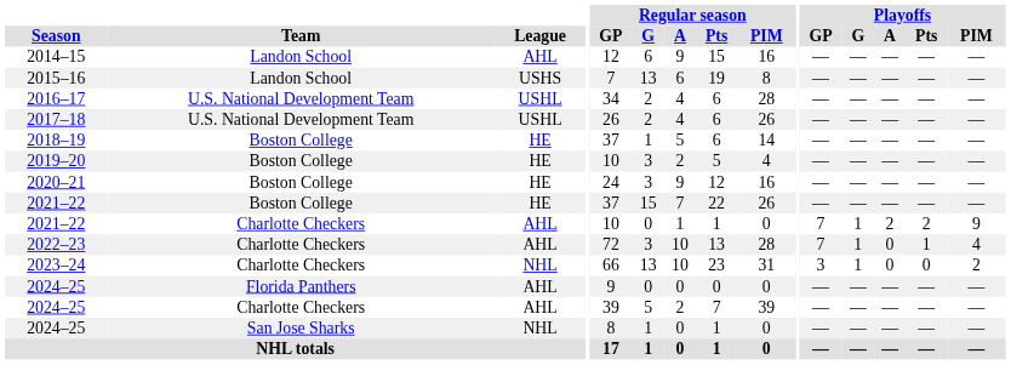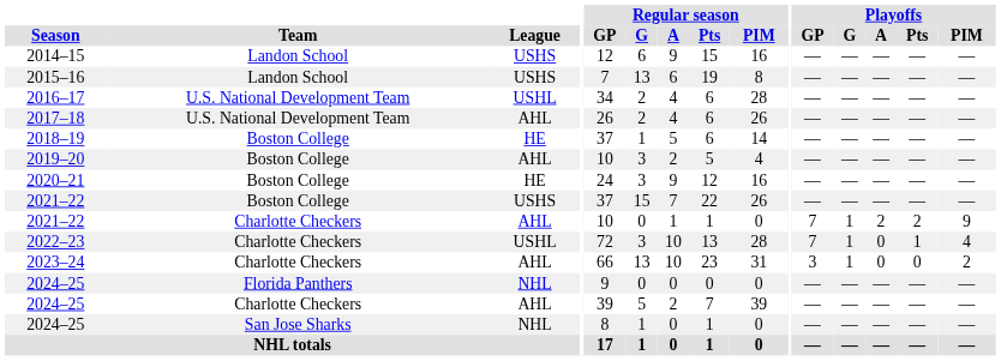 <table border="0" cellpadding="1" cellspacing="0" style="text-align:center; width:60em;">
 <tr bgcolor="#e0e0e0">
 <th colspan="3" bgcolor="#ffffff"></th>
 <th rowspan="99" bgcolor="#ffffff"></th>
 <th colspan="5"><a href='#'>Regular season</a></th>
 <th rowspan="99" bgcolor="#ffffff"></th>
 <th colspan="5"><a href='#'>Playoffs</a></th>
 </tr>
 <tr bgcolor="#e0e0e0">
 <th><a href='#'>Season</a></th>
 <th>Team</th>
 <th>League</th>
 <th>GP</th>
 <th><a href='#'>G</a></th>
 <th><a href='#'>A</a></th>
 <th><a href='#'>Pts</a></th>
 <th><a href='#'>PIM</a></th>
 <th>GP</th>
 <th>G</th>
 <th>A</th>
 <th>Pts</th>
 <th>PIM</th>
 </tr>
 <tr>
 <td>2014–15</td>
 <td><a href='#'>Landon School</a></td>
-<td><a href='#'>AHL</a></td>
+<td><a href='#'>USHS</a></td>
 <td>12</td>
 <td>6</td>
 <td>9</td>
 <td>15</td>
 <td>16</td>
 <td>—</td>
 <td>—</td>
 <td>—</td>
 <td>—</td>
 <td>—</td>
 </tr>
 <tr bgcolor="#f0f0f0">
 <td>2015–16</td>
 <td>Landon School</td>
 <td>USHS</td>
 <td>7</td>
 <td>13</td>
 <td>6</td>
 <td>19</td>
 <td>8</td>
 <td>—</td>
 <td>—</td>
 <td>—</td>
 <td>—</td>
 <td>—</td>
 </tr>
 <tr>
 <td><a href='#'>2016–17</a></td>
 <td><a href='#'>U.S. National Development Team</a></td>
 <td><a href='#'>USHL</a></td>
 <td>34</td>
 <td>2</td>
 <td>4</td>
 <td>6</td>
 <td>28</td>
 <td>—</td>
 <td>—</td>
 <td>—</td>
 <td>—</td>
 <td>—</td>
 </tr>
 <tr bgcolor="#f0f0f0">
 <td><a href='#'>2017–18</a></td>
 <td>U.S. National Development Team</td>
-<td>USHL</td>
+<td>AHL</td>
 <td>26</td>
 <td>2</td>
 <td>4</td>
 <td>6</td>
 <td>26</td>
 <td>—</td>
 <td>—</td>
 <td>—</td>
 <td>—</td>
 <td>—</td>
 </tr>
 <tr>
 <td><a href='#'>2018–19</a></td>
 <td><a href='#'>Boston College</a></td>
 <td><a href='#'>HE</a></td>
 <td>37</td>
 <td>1</td>
 <td>5</td>
 <td>6</td>
 <td>14</td>
 <td>—</td>
 <td>—</td>
 <td>—</td>
 <td>—</td>
 <td>—</td>
 </tr>
 <tr bgcolor="#f0f0f0">
 <td><a href='#'>2019–20</a></td>
 <td>Boston College</td>
-<td>HE</td>
+<td>AHL</td>
 <td>10</td>
 <td>3</td>
 <td>2</td>
 <td>5</td>
 <td>4</td>
 <td>—</td>
 <td>—</td>
 <td>—</td>
 <td>—</td>
 <td>—</td>
 </tr>
 <tr>
 <td><a href='#'>2020–21</a></td>
 <td>Boston College</td>
 <td>HE</td>
 <td>24</td>
 <td>3</td>
 <td>9</td>
 <td>12</td>
 <td>16</td>
 <td>—</td>
 <td>—</td>
 <td>—</td>
 <td>—</td>
 <td>—</td>
 </tr>
 <tr bgcolor="#f0f0f0">
 <td><a href='#'>2021–22</a></td>
 <td>Boston College</td>
-<td>HE</td>
+<td>USHS</td>
 <td>37</td>
 <td>15</td>
 <td>7</td>
 <td>22</td>
 <td>26</td>
 <td>—</td>
 <td>—</td>
 <td>—</td>
 <td>—</td>
 <td>—</td>
 </tr>
 <tr>
 <td><a href='#'>2021–22</a></td>
 <td><a href='#'>Charlotte Checkers</a></td>
 <td><a href='#'>AHL</a></td>
 <td>10</td>
 <td>0</td>
 <td>1</td>
 <td>1</td>
 <td>0</td>
 <td>7</td>
 <td>1</td>
 <td>2</td>
 <td>2</td>
 <td>9</td>
 </tr>
 <tr bgcolor="#f0f0f0">
 <td><a href='#'>2022–23</a></td>
 <td>Charlotte Checkers</td>
-<td>AHL</td>
+<td>USHL</td>
 <td>72</td>
 <td>3</td>
 <td>10</td>
 <td>13</td>
 <td>28</td>
 <td>7</td>
 <td>1</td>
 <td>0</td>
 <td>1</td>
 <td>4</td>
 </tr>
 <tr>
 <td><a href='#'>2023–24</a></td>
 <td>Charlotte Checkers</td>
-<td><a href='#'>NHL</a></td>
+<td>AHL</td>
 <td>66</td>
 <td>13</td>
 <td>10</td>
 <td>23</td>
 <td>31</td>
 <td>3</td>
 <td>1</td>
 <td>0</td>
 <td>0</td>
 <td>2</td>
 </tr>
 <tr bgcolor="#f0f0f0">
 <td><a href='#'>2024–25</a></td>
 <td><a href='#'>Florida Panthers</a></td>
-<td>AHL</td>
+<td><a href='#'>NHL</a></td>
 <td>9</td>
 <td>0</td>
 <td>0</td>
 <td>0</td>
 <td>0</td>
 <td>—</td>
 <td>—</td>
 <td>—</td>
 <td>—</td>
 <td>—</td>
 </tr>
 <tr>
 <td><a href='#'>2024–25</a></td>
 <td>Charlotte Checkers</td>
 <td>AHL</td>
 <td>39</td>
 <td>5</td>
 <td>2</td>
 <td>7</td>
 <td>39</td>
 <td>—</td>
 <td>—</td>
 <td>—</td>
 <td>—</td>
 <td>—</td>
 </tr>
 <tr bgcolor="#f0f0f0">
 <td>2024–25</td>
 <td><a href='#'>San Jose Sharks</a></td>
 <td>NHL</td>
 <td>8</td>
 <td>1</td>
 <td>0</td>
 <td>1</td>
 <td>0</td>
 <td>—</td>
 <td>—</td>
 <td>—</td>
 <td>—</td>
 <td>—</td>
 </tr>
 <tr bgcolor="#e0e0e0">
 <th colspan="3">NHL totals</th>
 <th>17</th>
 <th>1</th>
 <th>0</th>
 <th>1</th>
 <th>0</th>
 <th>—</th>
 <th>—</th>
 <th>—</th>
 <th>—</th>
 <th>—</th>
 </tr>
 </table>
